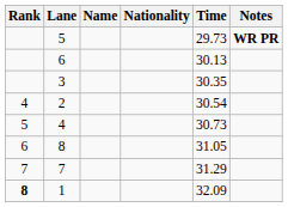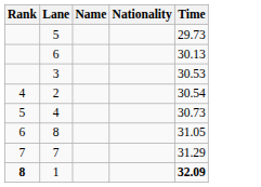 <table class="wikitable sortable" style="text-align:center">
 <tr>
 <th>Rank</th>
 <th>Lane</th>
 <th>Name</th>
 <th>Nationality</th>
 <th>Time</th>
-<th>Notes</th>
 </tr>
 <tr>
 <td></td>
 <td>5</td>
 <td align=left></td>
 <td align=left></td>
 <td>29.73</td>
-<td><strong>WR</strong> <strong>PR</strong></td>
 </tr>
 <tr>
 <td></td>
 <td>6</td>
 <td align=left></td>
 <td align=left></td>
 <td>30.13</td>
-<td></td>
 </tr>
 <tr>
 <td></td>
 <td>3</td>
 <td align=left></td>
 <td align=left></td>
-<td>30.35</td>
-<td></td>
+<td>30.53</td>
 </tr>
 <tr>
 <td>4</td>
 <td>2</td>
 <td align=left></td>
 <td align=left></td>
 <td>30.54</td>
-<td></td>
 </tr>
 <tr>
 <td>5</td>
 <td>4</td>
 <td align=left></td>
 <td align=left></td>
 <td>30.73</td>
-<td></td>
 </tr>
 <tr>
 <td>6</td>
 <td>8</td>
 <td align=left></td>
 <td align=left></td>
 <td>31.05</td>
-<td></td>
 </tr>
 <tr>
 <td>7</td>
 <td>7</td>
 <td align=left></td>
 <td align=left></td>
 <td>31.29</td>
-<td></td>
 </tr>
 <tr>
 <td><strong>8</strong></td>
 <td>1</td>
 <td align=left></td>
 <td align=left></td>
-<td>32.09</td>
-<td></td>
+<td><strong>32.09</strong></td>
 </tr>
 </table>
